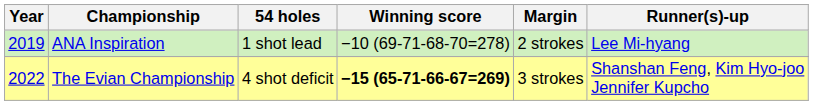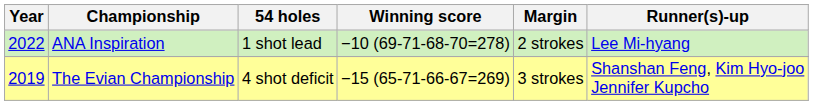 <table class="wikitable">
 <tr>
 <th>Year</th>
 <th>Championship</th>
 <th>54 holes</th>
 <th>Winning score</th>
 <th>Margin</th>
 <th>Runner(s)-up</th>
 </tr>
 <tr style="background:#D0F0C0;">
-<td><a href='#'>2019</a></td>
+<td><a href='#'>2022</a></td>
 <td><a href='#'>ANA Inspiration</a></td>
 <td>1 shot lead</td>
 <td>−10 (69-71-68-70=278)</td>
 <td>2 strokes</td>
 <td> <a href='#'>Lee Mi-hyang</a></td>
 </tr>
 <tr>
 </tr>
 <tr style="background:#FFFF99;">
-<td><a href='#'>2022</a></td>
+<td><a href='#'>2019</a></td>
 <td><a href='#'>The Evian Championship</a></td>
 <td>4 shot deficit</td>
-<td><strong>−15 (65-71-66-67=269)</strong></td>
+<td>−15 (65-71-66-67=269)</td>
 <td>3 strokes</td>
 <td> <a href='#'>Shanshan Feng</a>,  <a href='#'>Kim Hyo-joo</a><br> <a href='#'>Jennifer Kupcho</a></td>
 </tr>
 </table>
